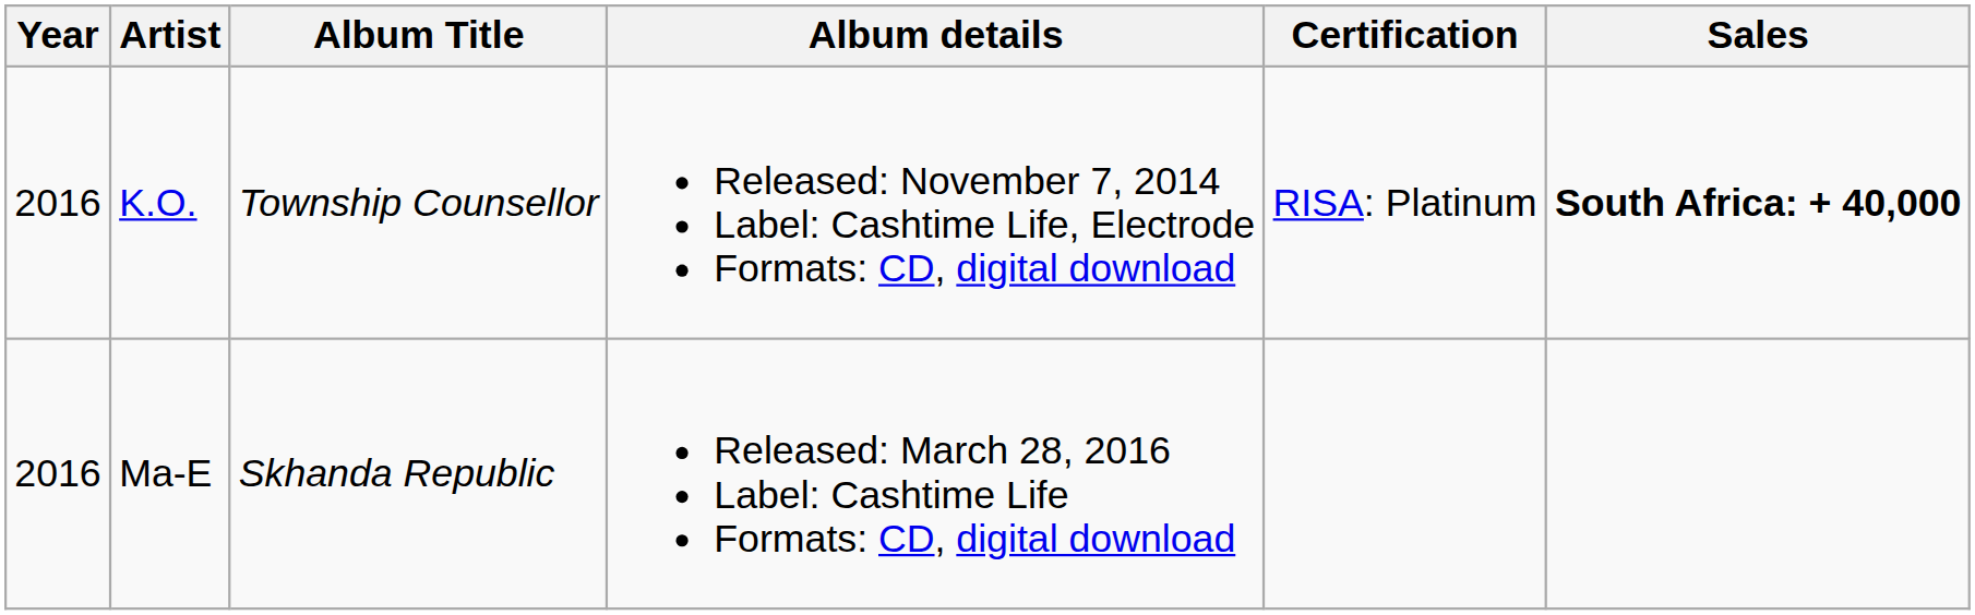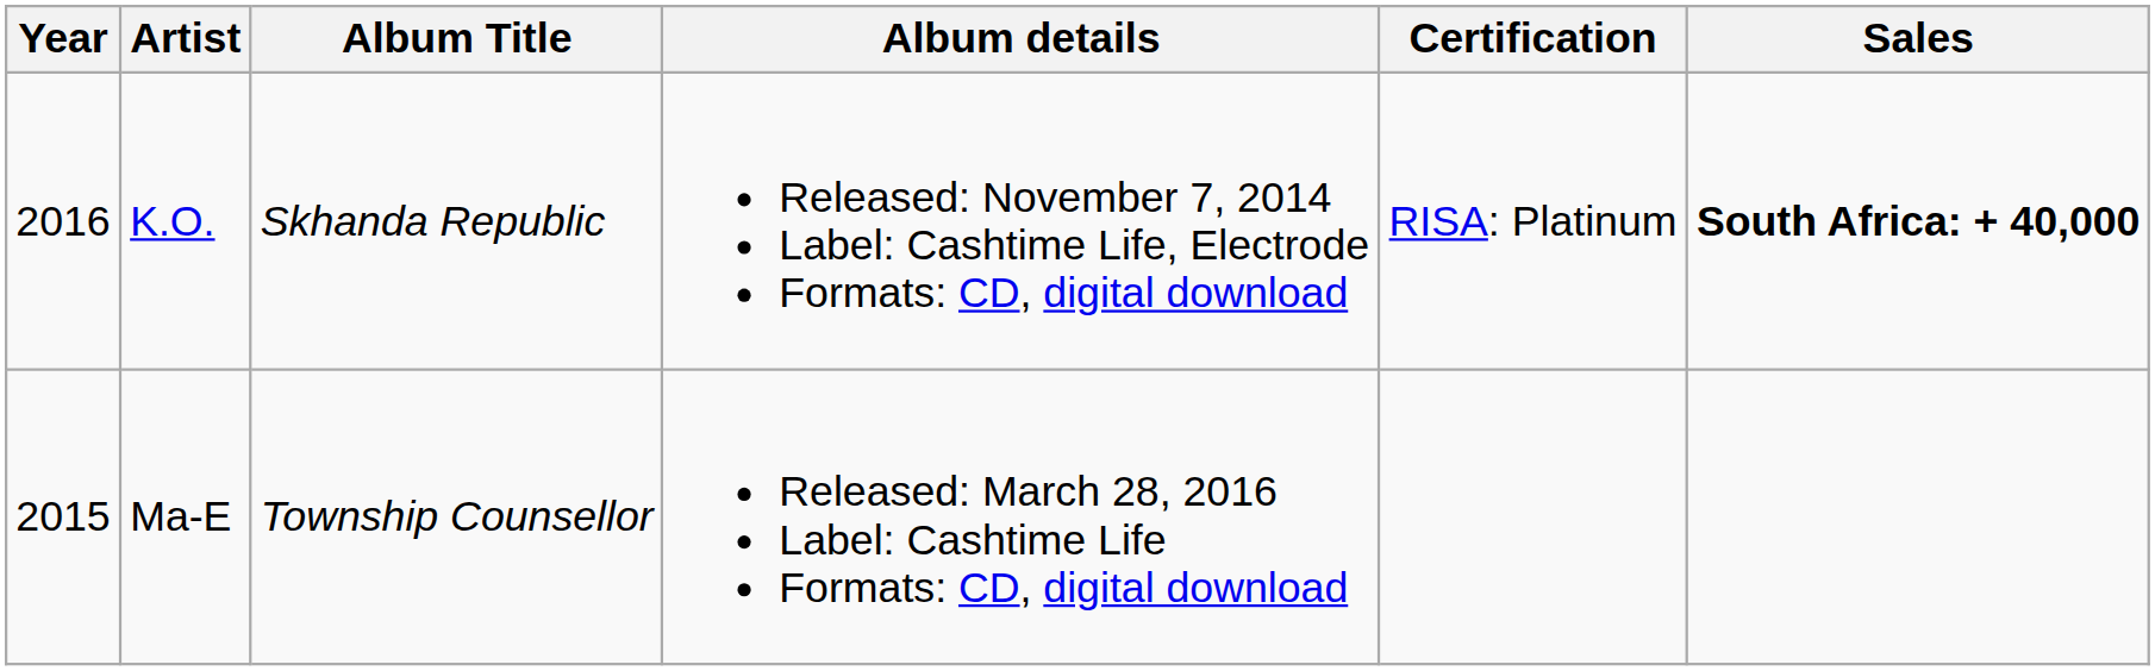 <table class="wikitable sortable">
 <tr>
 <th>Year</th>
 <th>Artist</th>
 <th>Album Title</th>
 <th class="unsortable">Album details</th>
 <th>Certification</th>
 <th>Sales</th>
 </tr>
 <tr>
 <td style="text-align:center;">2016</td>
 <td><a href='#'>K.O.</a></td>
-<td><em>Township Counsellor</em></td>
+<td><em>Skhanda Republic</em></td>
 <td><br><ul><li>Released: November 7, 2014</li><li>Label: Cashtime Life, Electrode</li><li>Formats: <a href='#'>CD</a>, <a href='#'>digital download</a></li></ul></td>
 <td><a href='#'>RISA</a>: Platinum</td>
 <td><strong>South Africa: + 40,000</strong></td>
 </tr>
 <tr>
-<td>2016</td>
+<td>2015</td>
 <td>Ma-E</td>
-<td><em>Skhanda Republic</em></td>
+<td><em>Township Counsellor</em></td>
 <td><br><ul><li>Released: March 28, 2016</li><li>Label: Cashtime Life</li><li>Formats: <a href='#'>CD</a>, <a href='#'>digital download</a></li></ul></td>
 <td></td>
 <td></td>
 </tr>
 </table>
